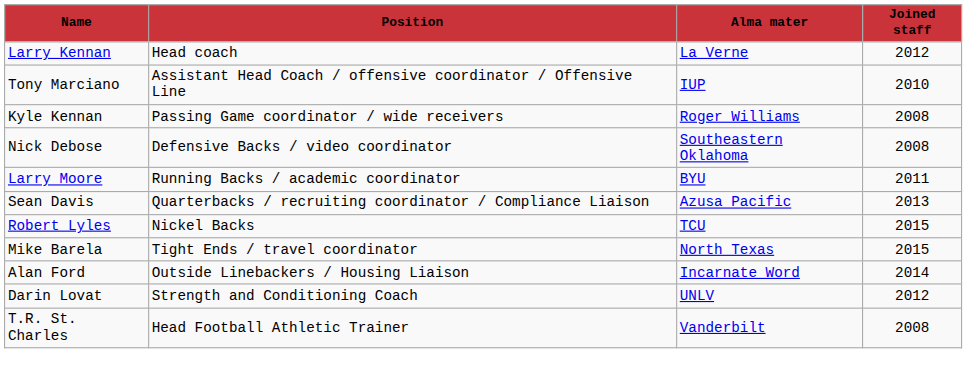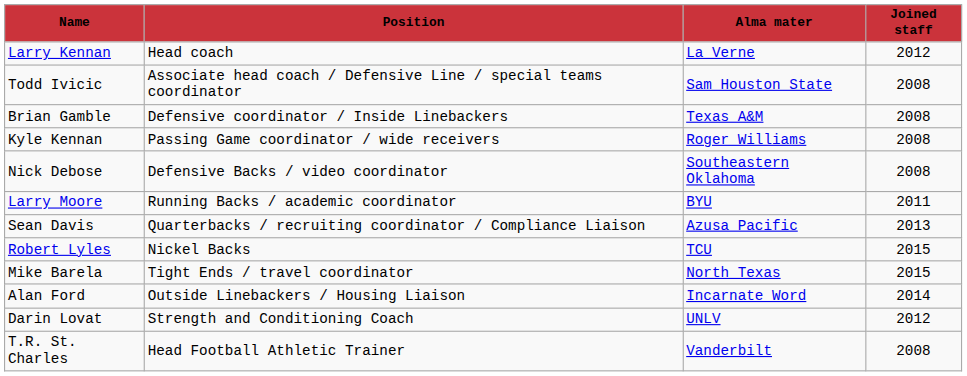 <table class="wikitable">
 <tr style="background:#CB333B; text-align:center;font-size:90%;">
 <td><span><strong>Name</strong> </span></td>
 <td><span><strong>Position</strong> </span></td>
 <td><span><strong>Alma mater</strong></span></td>
 <td><span><strong>Joined staff</strong></span></td>
 </tr>
 <tr>
 <td><a href='#'>Larry Kennan</a></td>
 <td>Head coach</td>
 <td><a href='#'>La Verne</a></td>
 <td align=center>2012</td>
 </tr>
 <tr>
-<td>Tony Marciano</td>
-<td>Assistant Head Coach / offensive coordinator / Offensive Line</td>
-<td><a href='#'>IUP</a></td>
-<td align=center>2010</td>
+<td>Todd Ivicic</td>
+<td>Associate head coach / Defensive Line / special teams coordinator</td>
+<td><a href='#'>Sam Houston State</a></td>
+<td align=center>2008</td>
+</tr>
+<tr>
+<td>Brian Gamble</td>
+<td>Defensive coordinator / Inside Linebackers</td>
+<td><a href='#'>Texas A&M</a></td>
+<td align=center>2008</td>
 </tr>
 <tr>
 <td>Kyle Kennan</td>
 <td>Passing Game coordinator / wide receivers</td>
 <td><a href='#'>Roger Williams</a></td>
 <td align=center>2008</td>
 </tr>
 <tr>
 <td>Nick Debose</td>
 <td>Defensive Backs / video coordinator</td>
 <td><a href='#'>Southeastern Oklahoma</a></td>
 <td align=center>2008</td>
 </tr>
 <tr>
 <td><a href='#'>Larry Moore</a></td>
 <td>Running Backs / academic coordinator</td>
 <td><a href='#'>BYU</a></td>
 <td align=center>2011</td>
 </tr>
 <tr>
 <td>Sean Davis</td>
 <td>Quarterbacks / recruiting coordinator / Compliance Liaison</td>
 <td><a href='#'>Azusa Pacific</a></td>
 <td align=center>2013</td>
 </tr>
 <tr>
 <td><a href='#'>Robert Lyles</a></td>
 <td>Nickel Backs</td>
 <td><a href='#'>TCU</a></td>
 <td align=center>2015</td>
 </tr>
 <tr>
 <td>Mike Barela</td>
 <td>Tight Ends / travel coordinator</td>
 <td><a href='#'>North Texas</a></td>
 <td align=center>2015</td>
 </tr>
 <tr>
 <td>Alan Ford</td>
 <td>Outside Linebackers / Housing Liaison</td>
 <td><a href='#'>Incarnate Word</a></td>
 <td align=center>2014</td>
 </tr>
 <tr>
 <td>Darin Lovat</td>
 <td>Strength and Conditioning Coach</td>
 <td><a href='#'>UNLV</a></td>
 <td align=center>2012</td>
 </tr>
 <tr>
 <td>T.R. St. Charles</td>
 <td>Head Football Athletic Trainer</td>
 <td><a href='#'>Vanderbilt</a></td>
 <td align=center>2008</td>
 </tr>
 </table>
